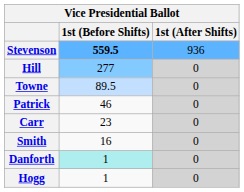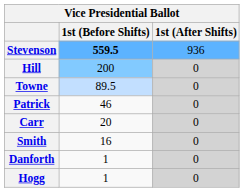 <table class="wikitable sortable" style="text-align:center">
 <tr>
 <th colspan="4"><strong>Vice Presidential Ballot</strong></th>
 </tr>
 <tr>
 <th></th>
 <th>1st (Before Shifts)</th>
 <th>1st (After Shifts)</th>
 </tr>
 <tr>
 <th><a href='#'>Stevenson</a></th>
 <td style="background:#5cb3ff"><strong>559.5</strong></td>
 <td style="background:#5cb3ff">936</td>
 </tr>
 <tr>
 <th><a href='#'>Hill</a></th>
-<td style="background:#82caff">277</td>
+<td style="background:#82caff">200</td>
 <td style="background:#d3d3d3">0</td>
 </tr>
 <tr>
 <th><a href='#'>Towne</a></th>
 <td style="background:#c2dfff">89.5</td>
 <td style="background:#d3d3d3">0</td>
 </tr>
 <tr>
 <th><a href='#'>Patrick</a></th>
 <td>46</td>
 <td style="background:#d3d3d3">0</td>
 </tr>
 <tr>
 <th><a href='#'>Carr</a></th>
-<td>23</td>
+<td>20</td>
 <td style="background:#d3d3d3">0</td>
 </tr>
 <tr>
 <th><a href='#'>Smith</a></th>
 <td>16</td>
 <td style="background:#d3d3d3">0</td>
 </tr>
 <tr>
 <th><a href='#'>Danforth</a></th>
-<td style="background: paleturquoise;">1</td>
+<td>1</td>
 <td style="background:#d3d3d3">0</td>
 </tr>
 <tr>
 <th><a href='#'>Hogg</a></th>
 <td>1</td>
 <td style="background:#d3d3d3">0</td>
 </tr>
 </table>
